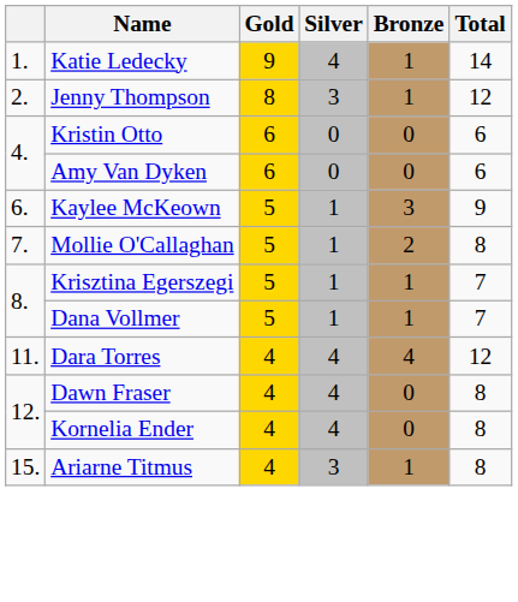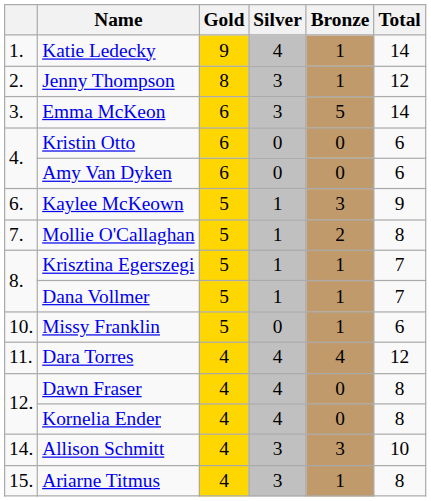 <table class="sortable wikitable">
 <tr>
 <th></th>
 <th>Name</th>
 <th>Gold</th>
 <th>Silver</th>
 <th>Bronze</th>
 <th>Total</th>
 </tr>
 <tr>
 <td>1.</td>
 <td> <a href='#'>Katie Ledecky</a></td>
 <td bgcolor="gold" align="center">9</td>
 <td bgcolor="silver" align="center">4</td>
 <td bgcolor="#C19A6B" align="center">1</td>
 <td align="center">14</td>
 </tr>
 <tr>
 <td>2.</td>
 <td> <a href='#'>Jenny Thompson</a></td>
 <td bgcolor="gold" align="center">8</td>
 <td bgcolor="silver" align="center">3</td>
 <td bgcolor="#C19A6B" align="center">1</td>
 <td align="center">12</td>
+</tr>
+<tr>
+<td>3.</td>
+<td> <a href='#'>Emma McKeon</a></td>
+<td bgcolor="gold" align="center">6</td>
+<td bgcolor="silver" align="center">3</td>
+<td bgcolor="#C19A6B" align="center">5</td>
+<td align="center">14</td>
 </tr>
 <tr>
 <td rowspan=2>4.</td>
 <td> <a href='#'>Kristin Otto</a></td>
 <td bgcolor="gold" align="center">6</td>
 <td bgcolor="silver" align="center">0</td>
 <td bgcolor="#C19A6B" align="center">0</td>
 <td align="center">6</td>
 </tr>
 <tr>
 <td> <a href='#'>Amy Van Dyken</a></td>
 <td bgcolor="gold" align="center">6</td>
 <td bgcolor="silver" align="center">0</td>
 <td bgcolor="#C19A6B" align="center">0</td>
 <td align="center">6</td>
 </tr>
 <tr>
 <td>6.</td>
 <td> <a href='#'>Kaylee McKeown</a></td>
 <td bgcolor="gold" align="center">5</td>
 <td bgcolor="silver" align="center">1</td>
 <td bgcolor="#C19A6B" align="center">3</td>
 <td align="center">9</td>
 </tr>
 <tr>
 <td>7.</td>
 <td> <a href='#'>Mollie O'Callaghan</a></td>
 <td bgcolor="gold" align="center">5</td>
 <td bgcolor="silver" align="center">1</td>
 <td bgcolor="#C19A6B" align="center">2</td>
 <td align="center">8</td>
 </tr>
 <tr>
 <td rowspan=2>8.</td>
 <td> <a href='#'>Krisztina Egerszegi</a></td>
 <td bgcolor="gold" align="center">5</td>
 <td bgcolor="silver" align="center">1</td>
 <td bgcolor="#C19A6B" align="center">1</td>
 <td align="center">7</td>
 </tr>
 <tr>
 <td> <a href='#'>Dana Vollmer</a></td>
 <td bgcolor="gold" align="center">5</td>
 <td bgcolor="silver" align="center">1</td>
 <td bgcolor="#C19A6B" align="center">1</td>
 <td align="center">7</td>
 </tr>
 <tr>
+<td>10.</td>
+<td> <a href='#'>Missy Franklin</a></td>
+<td bgcolor="gold" align="center">5</td>
+<td bgcolor="silver" align="center">0</td>
+<td bgcolor="#C19A6B" align="center">1</td>
+<td align="center">6</td>
+</tr>
+<tr>
 <td>11.</td>
 <td> <a href='#'>Dara Torres</a></td>
 <td bgcolor="gold" align="center">4</td>
 <td bgcolor="silver" align="center">4</td>
 <td bgcolor="#C19A6B" align="center">4</td>
 <td align="center">12</td>
 </tr>
 <tr>
 <td rowspan=2>12.</td>
 <td> <a href='#'>Dawn Fraser</a></td>
 <td bgcolor="gold" align="center">4</td>
 <td bgcolor="silver" align="center">4</td>
 <td bgcolor="#C19A6B" align="center">0</td>
 <td align="center">8</td>
 </tr>
 <tr>
 <td> <a href='#'>Kornelia Ender</a></td>
 <td bgcolor="gold" align="center">4</td>
 <td bgcolor="silver" align="center">4</td>
 <td bgcolor="#C19A6B" align="center">0</td>
 <td align="center">8</td>
 </tr>
 <tr>
+<td>14.</td>
+<td> <a href='#'>Allison Schmitt</a></td>
+<td bgcolor="gold" align="center">4</td>
+<td bgcolor="silver" align="center">3</td>
+<td bgcolor="#C19A6B" align="center">3</td>
+<td align="center">10</td>
+</tr>
+<tr>
 <td>15.</td>
 <td> <a href='#'>Ariarne Titmus</a></td>
 <td bgcolor="gold" align="center">4</td>
 <td bgcolor="silver" align="center">3</td>
 <td bgcolor="#C19A6B" align="center">1</td>
 <td align="center">8</td>
 </tr>
 </table>
